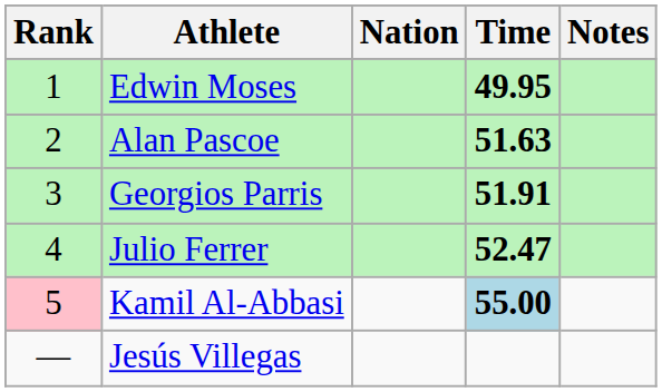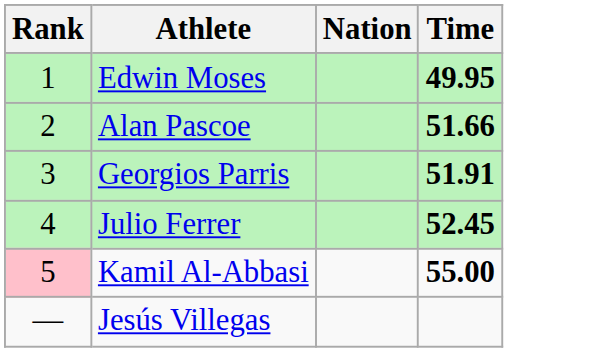 <table class="wikitable sortable" style="text-align:center">
 <tr>
 <th>Rank</th>
 <th>Athlete</th>
 <th>Nation</th>
 <th>Time</th>
-<th>Notes</th>
 </tr>
 <tr style="background:#bbf3bb;">
 <td>1</td>
 <td align=left><a href='#'>Edwin Moses</a></td>
 <td align=left></td>
 <td><strong>49.95</strong></td>
-<td></td>
 </tr>
 <tr style="background:#bbf3bb;">
 <td>2</td>
 <td align=left><a href='#'>Alan Pascoe</a></td>
 <td align=left></td>
-<td><strong>51.63</strong></td>
-<td></td>
+<td><strong>51.66</strong></td>
 </tr>
 <tr style="background:#bbf3bb;">
 <td>3</td>
 <td align=left><a href='#'>Georgios Parris</a></td>
 <td align=left></td>
 <td><strong>51.91</strong></td>
-<td></td>
 </tr>
 <tr style="background:#bbf3bb;">
 <td>4</td>
 <td align=left><a href='#'>Julio Ferrer</a></td>
 <td align=left></td>
-<td><strong>52.47</strong></td>
-<td></td>
+<td><strong>52.45</strong></td>
 </tr>
 <tr>
 <td style="background: pink;">5</td>
 <td align=left><a href='#'>Kamil Al-Abbasi</a></td>
 <td align=left></td>
-<td style="background: lightblue;"><strong>55.00</strong></td>
-<td></td>
+<td><strong>55.00</strong></td>
 </tr>
 <tr>
 <td data-sort-value=6>—</td>
 <td align=left><a href='#'>Jesús Villegas</a></td>
 <td align=left></td>
 <td data-sort-value=70.00></td>
-<td></td>
 </tr>
 </table>
